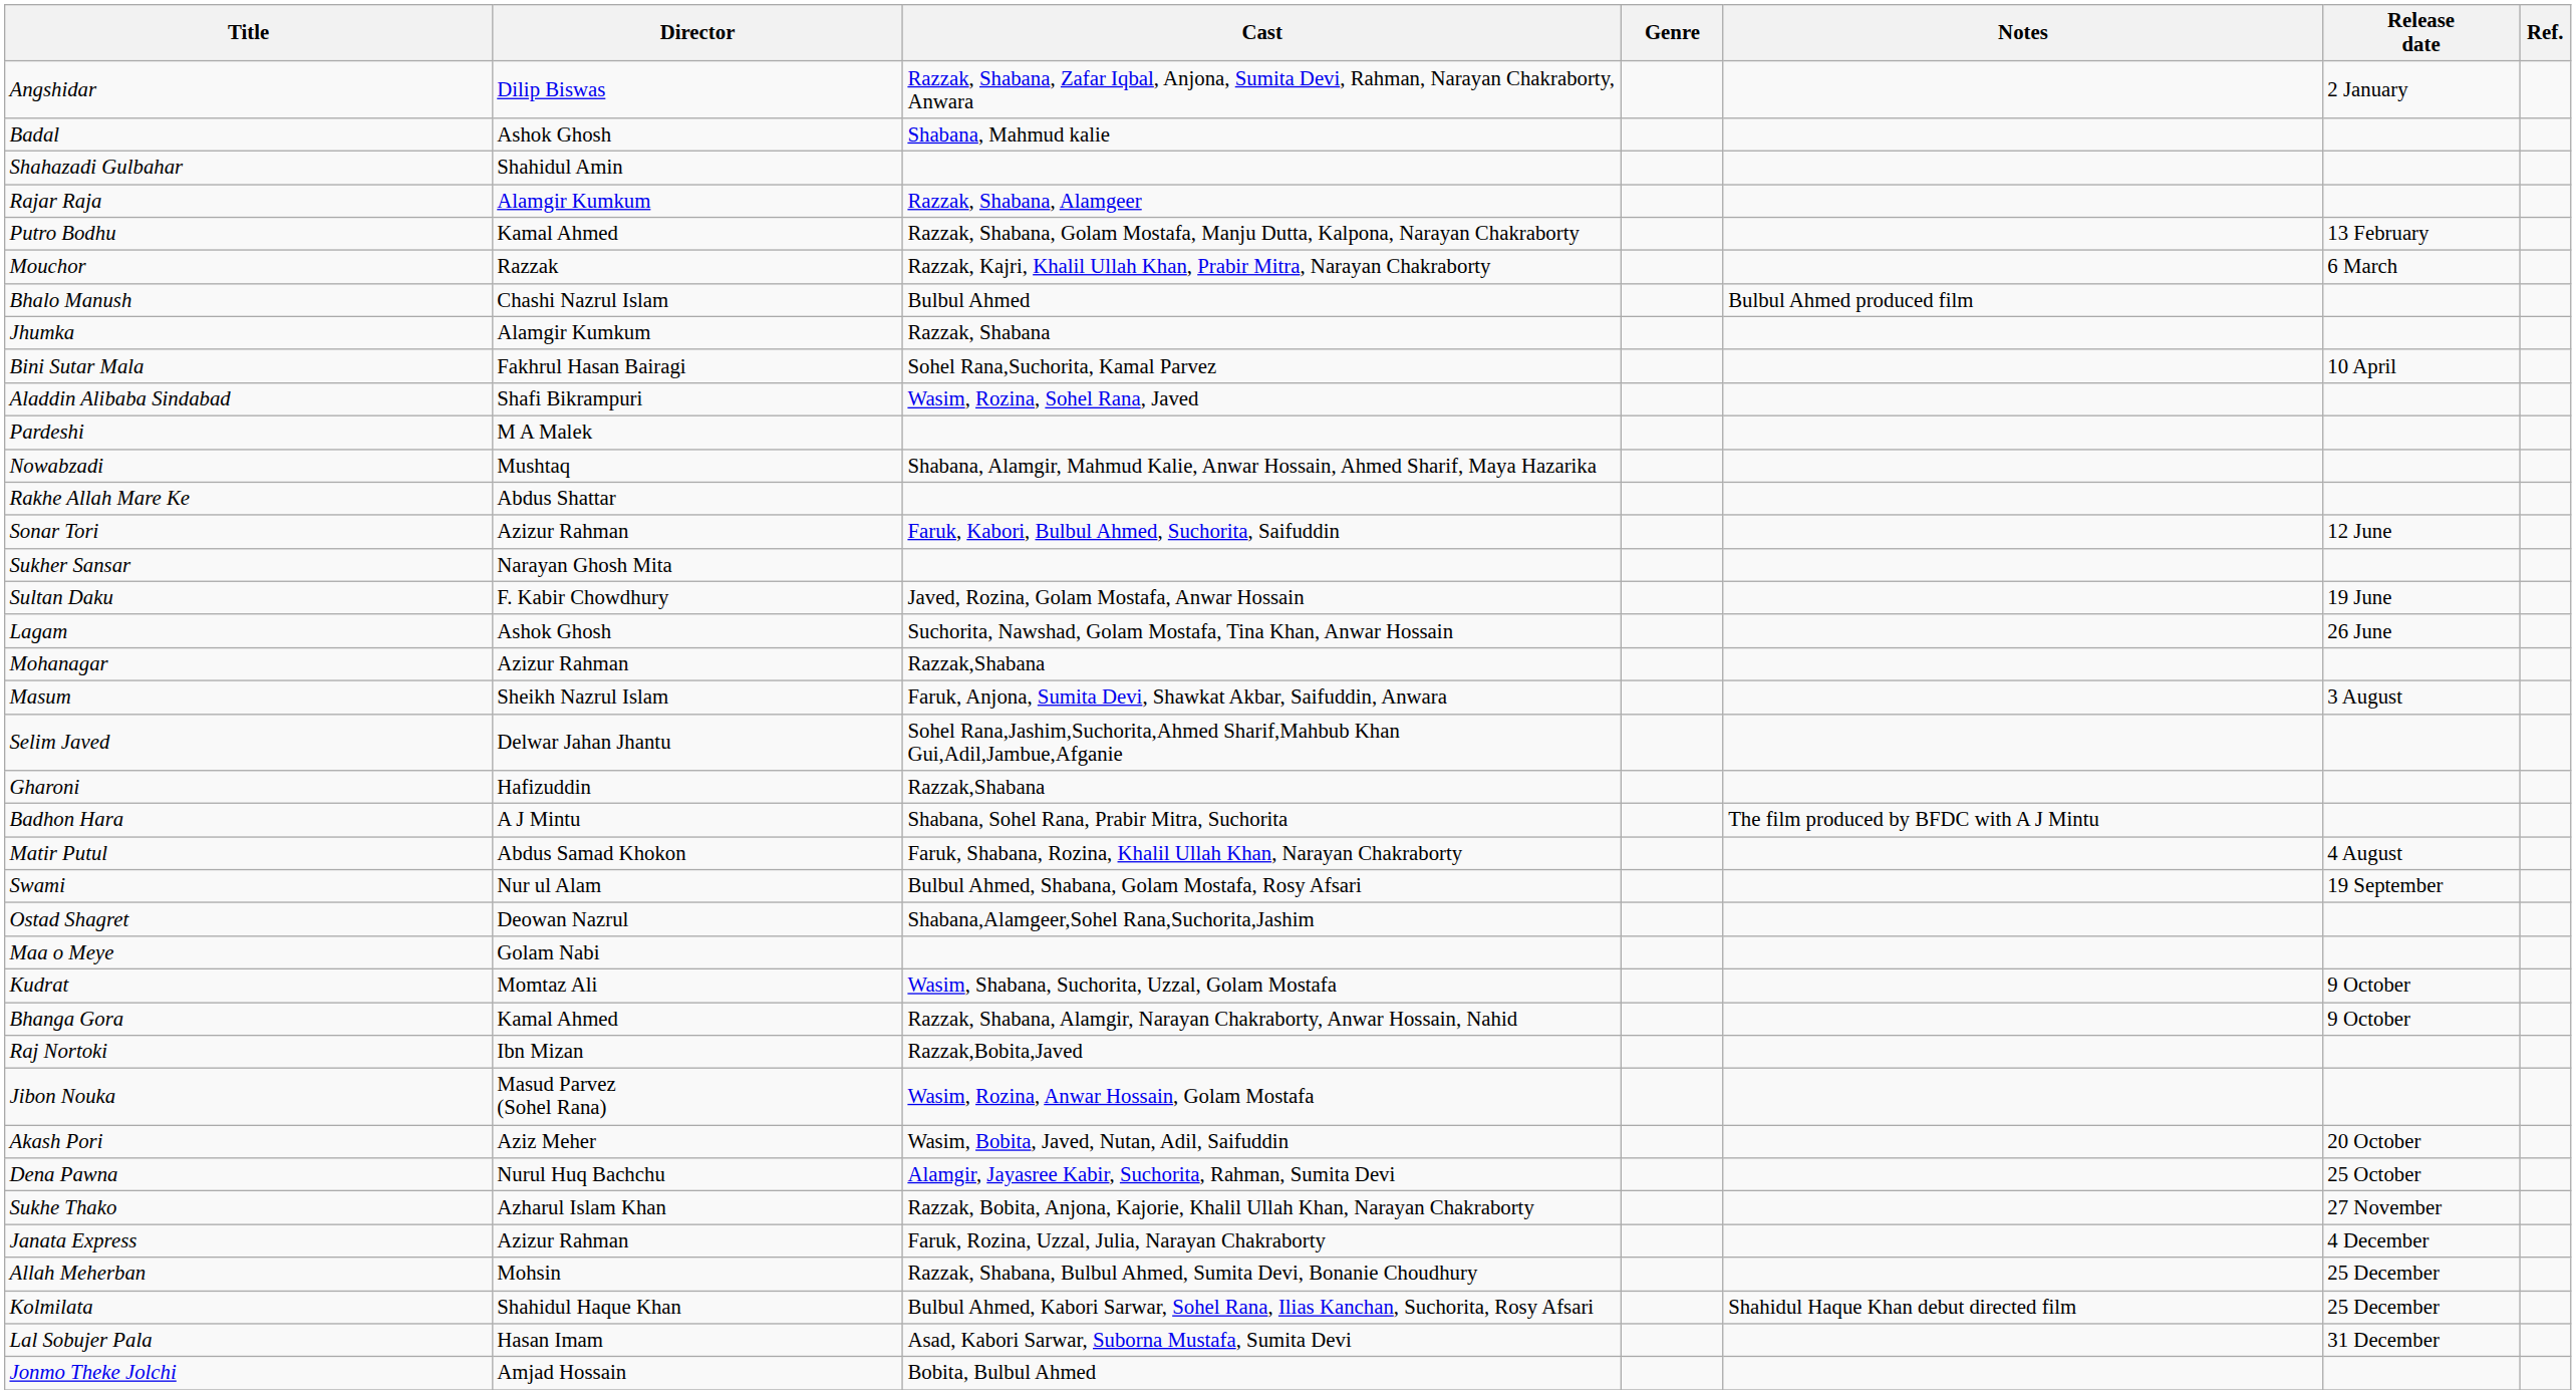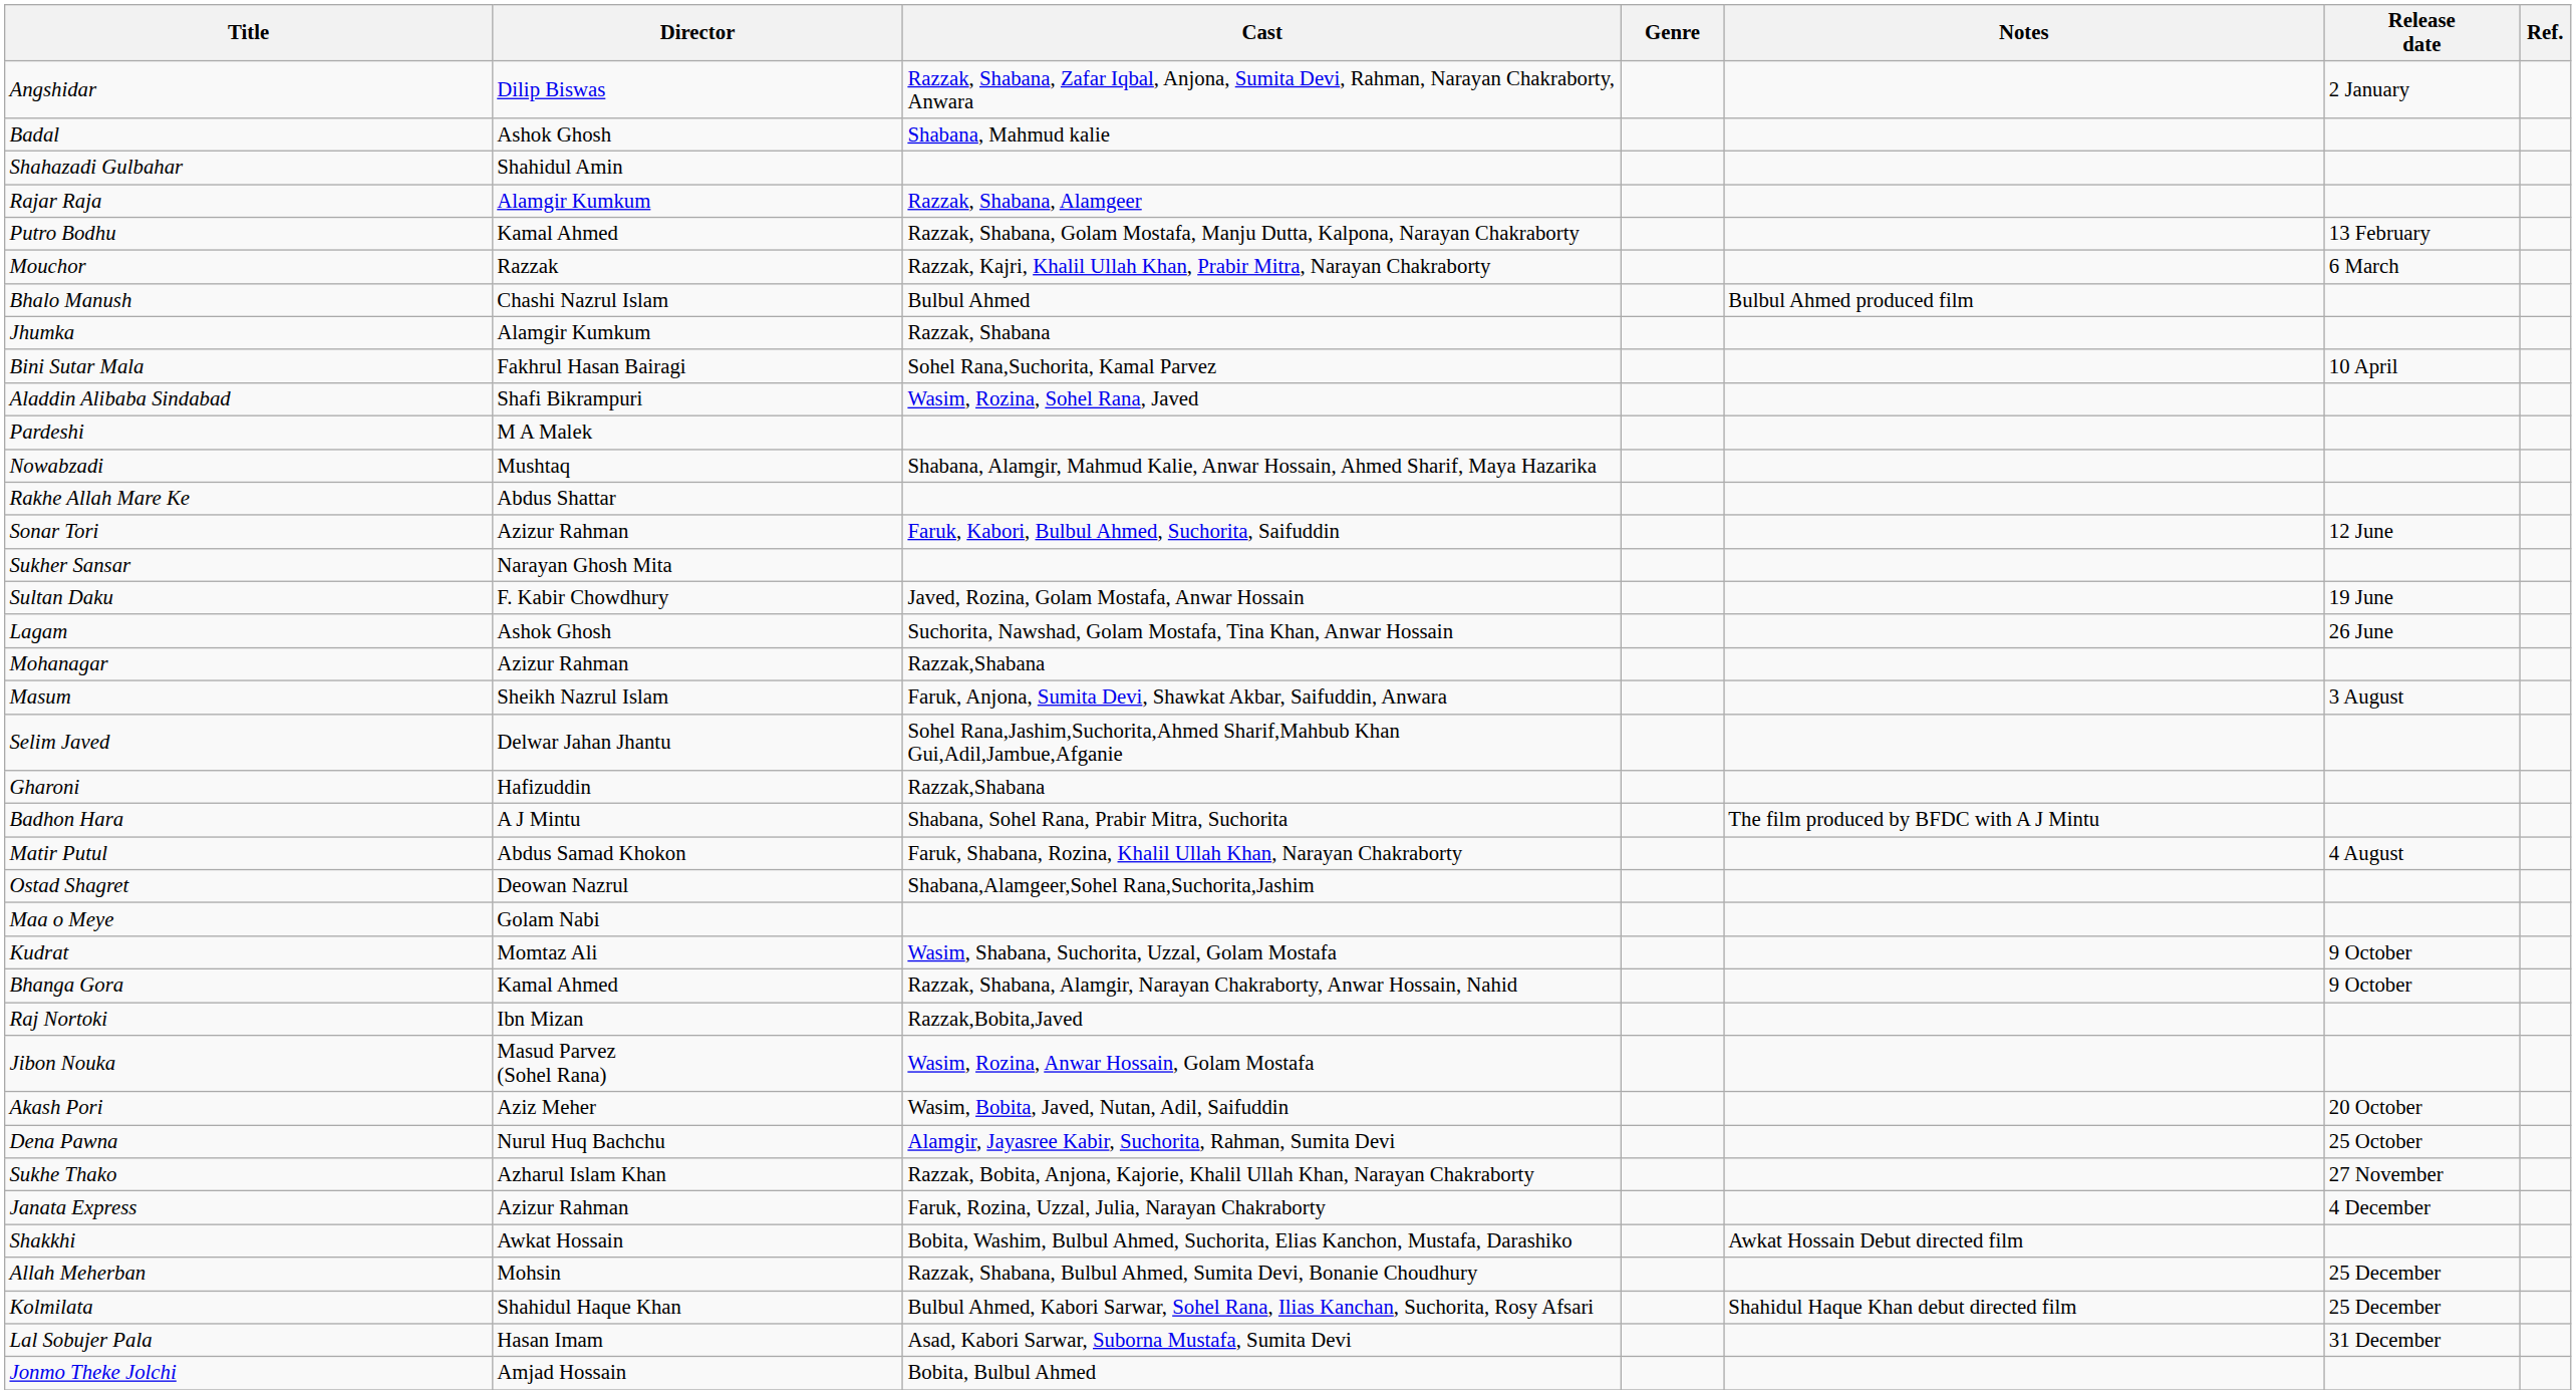 <table class="wikitable sortable">
 <tr>
 <th style="width:19%;">Title</th>
 <th style="width:16%;">Director</th>
 <th style="width:28%;">Cast</th>
 <th>Genre</th>
 <th>Notes</th>
 <th>Release <br> date</th>
 <th style="width:2%;">Ref.</th>
 </tr>
 <tr>
 <td><em>Angshidar</em></td>
 <td><a href='#'>Dilip Biswas</a></td>
 <td><a href='#'>Razzak</a>, <a href='#'>Shabana</a>, <a href='#'>Zafar Iqbal</a>, Anjona, <a href='#'>Sumita Devi</a>, Rahman, Narayan Chakraborty, Anwara</td>
 <td></td>
 <td></td>
 <td>2 January</td>
 <td></td>
 </tr>
 <tr>
 <td><em>Badal</em></td>
 <td>Ashok Ghosh</td>
 <td><a href='#'>Shabana</a>, Mahmud kalie</td>
 <td></td>
 <td></td>
 <td></td>
 <td></td>
 </tr>
 <tr>
 <td><em>Shahazadi Gulbahar</em></td>
 <td>Shahidul Amin</td>
 <td></td>
 <td></td>
 <td></td>
 <td></td>
 <td></td>
 </tr>
 <tr>
 <td><em>Rajar Raja</em></td>
 <td><a href='#'>Alamgir Kumkum</a></td>
 <td><a href='#'>Razzak</a>, <a href='#'>Shabana</a>, <a href='#'>Alamgeer</a></td>
 <td></td>
 <td></td>
 <td></td>
 <td></td>
 </tr>
 <tr>
 <td><em>Putro Bodhu</em></td>
 <td>Kamal Ahmed</td>
 <td>Razzak, Shabana, Golam Mostafa, Manju Dutta, Kalpona, Narayan Chakraborty</td>
 <td></td>
 <td></td>
 <td>13 February</td>
 <td></td>
 </tr>
 <tr>
 <td><em>Mouchor</em></td>
 <td>Razzak</td>
 <td>Razzak, Kajri, <a href='#'>Khalil Ullah Khan</a>, <a href='#'>Prabir Mitra</a>, Narayan Chakraborty</td>
 <td></td>
 <td></td>
 <td>6 March</td>
 <td></td>
 </tr>
 <tr>
 <td><em>Bhalo Manush</em></td>
 <td>Chashi Nazrul Islam</td>
 <td>Bulbul Ahmed</td>
 <td></td>
 <td>Bulbul Ahmed produced film</td>
 <td></td>
 <td></td>
 </tr>
 <tr>
 <td><em>Jhumka</em></td>
 <td>Alamgir Kumkum</td>
 <td>Razzak, Shabana</td>
 <td></td>
 <td></td>
 <td></td>
 <td></td>
 </tr>
 <tr>
 <td><em>Bini Sutar Mala</em></td>
 <td>Fakhrul Hasan Bairagi</td>
 <td>Sohel Rana,Suchorita, Kamal Parvez</td>
 <td></td>
 <td></td>
 <td>10 April</td>
 <td></td>
 </tr>
 <tr>
 <td><em>Aladdin Alibaba Sindabad</em></td>
 <td>Shafi Bikrampuri</td>
 <td><a href='#'>Wasim</a>, <a href='#'>Rozina</a>, <a href='#'>Sohel Rana</a>, Javed</td>
 <td></td>
 <td></td>
 <td></td>
 <td></td>
 </tr>
 <tr>
 <td><em>Pardeshi</em></td>
 <td>M A Malek</td>
 <td></td>
 <td></td>
 <td></td>
 <td></td>
 <td></td>
 </tr>
 <tr>
 <td><em>Nowabzadi</em></td>
 <td>Mushtaq</td>
 <td>Shabana, Alamgir, Mahmud Kalie, Anwar Hossain, Ahmed Sharif, Maya Hazarika</td>
 <td></td>
 <td></td>
 <td></td>
 <td></td>
 </tr>
 <tr>
 <td><em>Rakhe Allah Mare Ke</em></td>
 <td>Abdus Shattar</td>
 <td></td>
 <td></td>
 <td></td>
 <td></td>
 <td></td>
 </tr>
 <tr>
 <td><em>Sonar Tori</em></td>
 <td>Azizur Rahman</td>
 <td><a href='#'>Faruk</a>, <a href='#'>Kabori</a>, <a href='#'>Bulbul Ahmed</a>, <a href='#'>Suchorita</a>, Saifuddin</td>
 <td></td>
 <td></td>
 <td>12 June</td>
 <td></td>
 </tr>
 <tr>
 <td><em>Sukher Sansar</em></td>
 <td>Narayan Ghosh Mita</td>
 <td></td>
 <td></td>
 <td></td>
 <td></td>
 <td></td>
 </tr>
 <tr>
 <td><em>Sultan Daku</em></td>
 <td>F. Kabir Chowdhury</td>
 <td>Javed, Rozina, Golam Mostafa, Anwar Hossain</td>
 <td></td>
 <td></td>
 <td>19 June</td>
 <td></td>
 </tr>
 <tr>
 <td><em>Lagam</em></td>
 <td>Ashok Ghosh</td>
 <td>Suchorita, Nawshad, Golam Mostafa, Tina Khan, Anwar Hossain</td>
 <td></td>
 <td></td>
 <td>26 June</td>
 <td></td>
 </tr>
 <tr>
 <td><em>Mohanagar</em></td>
 <td>Azizur Rahman</td>
 <td>Razzak,Shabana</td>
 <td></td>
 <td></td>
 <td></td>
 <td></td>
 </tr>
 <tr>
 <td><em>Masum</em></td>
 <td>Sheikh Nazrul Islam</td>
 <td>Faruk, Anjona, <a href='#'>Sumita Devi</a>, Shawkat Akbar, Saifuddin, Anwara</td>
 <td></td>
 <td></td>
 <td>3 August</td>
 <td></td>
 </tr>
 <tr>
 <td><em>Selim Javed</em></td>
 <td>Delwar Jahan Jhantu</td>
 <td>Sohel Rana,Jashim,Suchorita,Ahmed Sharif,Mahbub Khan Gui,Adil,Jambue,Afganie</td>
 <td></td>
 <td></td>
 <td></td>
 <td></td>
 </tr>
 <tr>
 <td><em>Gharoni</em></td>
 <td>Hafizuddin</td>
 <td>Razzak,Shabana</td>
 <td></td>
 <td></td>
 <td></td>
 <td></td>
 </tr>
 <tr>
 <td><em>Badhon Hara</em></td>
 <td>A J Mintu</td>
 <td>Shabana, Sohel Rana, Prabir Mitra, Suchorita</td>
 <td></td>
 <td>The film produced by BFDC with A J Mintu</td>
 <td></td>
 <td></td>
 </tr>
 <tr>
 <td><em>Matir Putul</em></td>
 <td>Abdus Samad Khokon</td>
 <td>Faruk, Shabana, Rozina, <a href='#'>Khalil Ullah Khan</a>,  Narayan Chakraborty</td>
 <td></td>
 <td></td>
 <td>4 August</td>
 <td></td>
 </tr>
 <tr>
-<td><em>Swami</em></td>
-<td>Nur ul Alam</td>
-<td>Bulbul Ahmed, Shabana, Golam Mostafa, Rosy Afsari</td>
-<td></td>
-<td></td>
-<td>19 September</td>
-<td></td>
-</tr>
-<tr>
 <td><em>Ostad Shagret</em></td>
 <td>Deowan Nazrul</td>
 <td>Shabana,Alamgeer,Sohel Rana,Suchorita,Jashim</td>
 <td></td>
 <td></td>
 <td></td>
 <td></td>
 </tr>
 <tr>
 <td><em>Maa o Meye</em></td>
 <td>Golam Nabi</td>
 <td></td>
 <td></td>
 <td></td>
 <td></td>
 <td></td>
 </tr>
 <tr>
 <td><em>Kudrat</em></td>
 <td>Momtaz Ali</td>
 <td><a href='#'>Wasim</a>, Shabana, Suchorita, Uzzal, Golam Mostafa</td>
 <td></td>
 <td></td>
 <td>9 October</td>
 <td></td>
 </tr>
 <tr>
 <td><em>Bhanga Gora</em></td>
 <td>Kamal Ahmed</td>
 <td>Razzak, Shabana, Alamgir, Narayan Chakraborty, Anwar Hossain, Nahid</td>
 <td></td>
 <td></td>
 <td>9 October</td>
 <td></td>
 </tr>
 <tr>
 <td><em>Raj Nortoki</em></td>
 <td>Ibn Mizan</td>
 <td>Razzak,Bobita,Javed</td>
 <td></td>
 <td></td>
 <td></td>
 <td></td>
 </tr>
 <tr>
 <td><em>Jibon Nouka</em></td>
 <td>Masud Parvez<br>(Sohel Rana)</td>
 <td><a href='#'>Wasim</a>, <a href='#'>Rozina</a>, <a href='#'>Anwar Hossain</a>, Golam Mostafa</td>
 <td></td>
 <td></td>
 <td></td>
 <td></td>
 </tr>
 <tr>
 <td><em>Akash Pori</em></td>
 <td>Aziz Meher</td>
 <td>Wasim, <a href='#'>Bobita</a>, Javed, Nutan, Adil, Saifuddin</td>
 <td></td>
 <td></td>
 <td>20 October</td>
 <td></td>
 </tr>
 <tr>
 <td><em>Dena Pawna</em></td>
 <td>Nurul Huq Bachchu</td>
 <td><a href='#'>Alamgir</a>, <a href='#'>Jayasree Kabir</a>, <a href='#'>Suchorita</a>, Rahman, Sumita Devi</td>
 <td></td>
 <td></td>
 <td>25 October</td>
 <td></td>
 </tr>
 <tr>
 <td><em>Sukhe Thako</em></td>
 <td>Azharul Islam Khan</td>
 <td>Razzak, Bobita, Anjona, Kajorie, Khalil Ullah Khan, Narayan Chakraborty</td>
 <td></td>
 <td></td>
 <td>27 November</td>
 <td></td>
 </tr>
 <tr>
 <td><em>Janata Express</em></td>
 <td>Azizur Rahman</td>
 <td>Faruk, Rozina, Uzzal, Julia, Narayan Chakraborty</td>
 <td></td>
 <td></td>
 <td>4 December</td>
 <td></td>
 </tr>
 <tr>
+<td><em>Shakkhi</em></td>
+<td>Awkat Hossain</td>
+<td>Bobita, Washim, Bulbul Ahmed, Suchorita, Elias Kanchon, Mustafa, Darashiko</td>
+<td></td>
+<td>Awkat Hossain Debut directed film</td>
+<td></td>
+<td></td>
+</tr>
+<tr>
 <td><em>Allah Meherban</em></td>
 <td>Mohsin</td>
 <td>Razzak, Shabana, Bulbul Ahmed, Sumita Devi, Bonanie Choudhury</td>
 <td></td>
 <td></td>
 <td>25 December</td>
 <td></td>
 </tr>
 <tr>
 <td><em>Kolmilata</em></td>
 <td>Shahidul Haque Khan</td>
 <td>Bulbul Ahmed, Kabori Sarwar, <a href='#'>Sohel Rana</a>, <a href='#'>Ilias Kanchan</a>, Suchorita, Rosy Afsari</td>
 <td></td>
 <td>Shahidul Haque Khan debut directed film</td>
 <td>25 December</td>
 <td></td>
 </tr>
 <tr>
 <td><em>Lal Sobujer Pala</em></td>
 <td>Hasan Imam</td>
 <td>Asad, Kabori Sarwar, <a href='#'>Suborna Mustafa</a>, Sumita Devi</td>
 <td></td>
 <td></td>
 <td>31 December</td>
 <td></td>
 </tr>
 <tr>
 <td><em><a href='#'>Jonmo Theke Jolchi</a></em></td>
 <td>Amjad Hossain</td>
 <td>Bobita, Bulbul Ahmed</td>
 <td></td>
 <td></td>
 <td></td>
 <td></td>
 </tr>
 <tr>
 </tr>
 </table>
